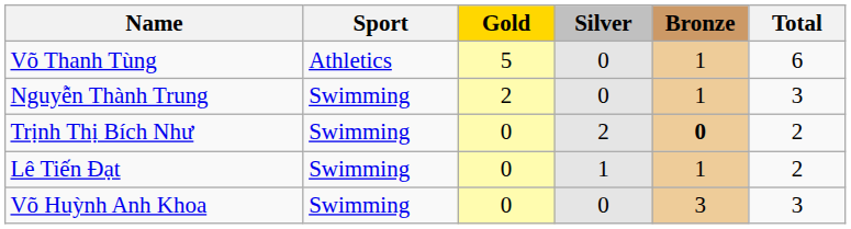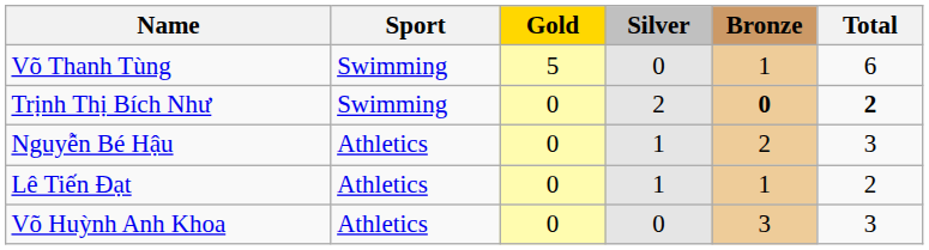 <table class="wikitable" style="text-align:center;">
 <tr>
 <th width=200>Name</th>
 <th width=100>Sport</th>
 <td bgcolor=gold width=60><strong>Gold</strong></td>
 <td bgcolor=silver width=60><strong>Silver</strong></td>
 <td bgcolor=#cc9966 width=60><strong>Bronze</strong></td>
 <th width=60>Total</th>
 </tr>
 <tr>
 <td align=left><a href='#'>Võ Thanh Tùng</a></td>
-<td align=left><a href='#'>Athletics</a></td>
+<td align=left><a href='#'>Swimming</a></td>
 <td bgcolor=#fffcaf>5</td>
 <td bgcolor=#e5e5e5>0</td>
 <td bgcolor=#eecc99>1</td>
 <td>6</td>
-</tr>
-<tr>
-<td align=left><a href='#'>Nguyễn Thành Trung</a></td>
-<td align=left><a href='#'>Swimming</a></td>
-<td bgcolor=#fffcaf>2</td>
-<td bgcolor=#e5e5e5>0</td>
-<td bgcolor=#eecc99>1</td>
-<td>3</td>
 </tr>
 <tr>
 <td align=left><a href='#'>Trịnh Thị Bích Như</a></td>
 <td align=left><a href='#'>Swimming</a></td>
 <td bgcolor=#fffcaf>0</td>
 <td bgcolor=#e5e5e5>2</td>
 <td bgcolor=#eecc99><strong>0</strong></td>
-<td>2</td>
+<td><strong>2</strong></td>
+</tr>
+<tr>
+<td align=left><a href='#'>Nguyễn Bé Hậu</a></td>
+<td align=left><a href='#'>Athletics</a></td>
+<td bgcolor=#fffcaf>0</td>
+<td bgcolor=#e5e5e5>1</td>
+<td bgcolor=#eecc99>2</td>
+<td>3</td>
 </tr>
 <tr>
 <td align=left><a href='#'>Lê Tiến Đạt</a></td>
-<td align=left><a href='#'>Swimming</a></td>
+<td align=left><a href='#'>Athletics</a></td>
 <td bgcolor=#fffcaf>0</td>
 <td bgcolor=#e5e5e5>1</td>
 <td bgcolor=#eecc99>1</td>
 <td>2</td>
 </tr>
 <tr>
 <td align=left><a href='#'>Võ Huỳnh Anh Khoa</a></td>
-<td align=left><a href='#'>Swimming</a></td>
+<td align=left><a href='#'>Athletics</a></td>
 <td bgcolor=#fffcaf>0</td>
 <td bgcolor=#e5e5e5>0</td>
 <td bgcolor=#eecc99>3</td>
 <td>3</td>
 </tr>
 </table>
